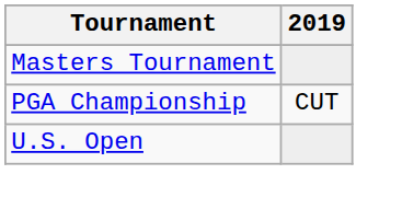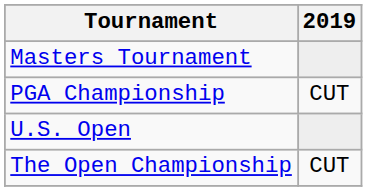 <table class="wikitable" style="font-size:95%;text-align:center;">
 <tr>
 <th>Tournament</th>
 <th>2019</th>
 </tr>
 <tr>
 <td align=left><a href='#'>Masters Tournament</a></td>
 <td style="background:#eeeeee;"></td>
 </tr>
 <tr>
 <td align=left><a href='#'>PGA Championship</a></td>
 <td>CUT</td>
 </tr>
 <tr>
 <td align=left><a href='#'>U.S. Open</a></td>
 <td style="background:#eeeeee;"></td>
 </tr>
+<tr>
+<td align=left><a href='#'>The Open Championship</a></td>
+<td>CUT</td>
+</tr>
 </table>
